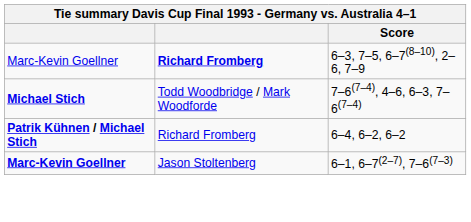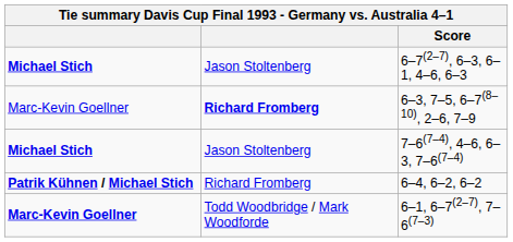 <table class="wikitable collapsible collapsed nowrap">
 <tr>
 <th colspan="3">Tie summary Davis Cup Final 1993 - Germany vs. Australia 4–1</th>
 </tr>
 <tr>
 <th></th>
 <th></th>
 <th>Score</th>
 </tr>
 <tr>
+<td width=230><strong><a href='#'>Michael Stich</a></strong></td>
+<td width=230><a href='#'>Jason Stoltenberg</a></td>
+<td>6–7<sup>(2–7)</sup>, 6–3, 6–1, 4–6, 6–3</td>
+</tr>
+<tr>
 <td><a href='#'>Marc-Kevin Goellner</a></td>
 <td><strong><a href='#'>Richard Fromberg</a></strong></td>
 <td>6–3, 7–5, 6–7<sup>(8–10)</sup>, 2–6, 7–9</td>
 </tr>
 <tr>
 <td><strong><a href='#'>Michael Stich</a></strong></td>
-<td><a href='#'>Todd Woodbridge</a> / <a href='#'>Mark Woodforde</a></td>
+<td><a href='#'>Jason Stoltenberg</a></td>
 <td>7–6<sup>(7–4)</sup>, 4–6, 6–3, 7–6<sup>(7–4)</sup></td>
 </tr>
 <tr>
 <td><strong><a href='#'>Patrik Kühnen</a> / <a href='#'>Michael Stich</a></strong></td>
 <td><a href='#'>Richard Fromberg</a></td>
 <td>6–4, 6–2, 6–2</td>
 </tr>
 <tr>
 <td><strong><a href='#'>Marc-Kevin Goellner</a></strong></td>
-<td><a href='#'>Jason Stoltenberg</a></td>
+<td><a href='#'>Todd Woodbridge</a> / <a href='#'>Mark Woodforde</a></td>
 <td>6–1, 6–7<sup>(2–7)</sup>, 7–6<sup>(7–3)</sup></td>
 </tr>
 </table>
